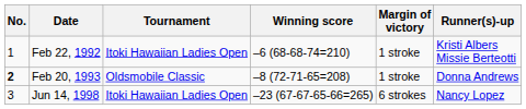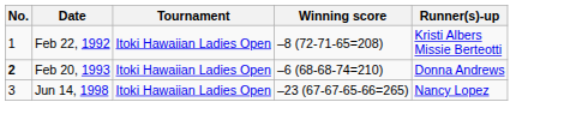 <table class="wikitable" style="font-size:95%;">
 <tr>
 <th>No.</th>
 <th>Date</th>
 <th>Tournament</th>
 <th>Winning score</th>
-<th>Margin of<br>victory</th>
 <th>Runner(s)-up</th>
 </tr>
 <tr>
 <td>1</td>
 <td>Feb 22, <a href='#'>1992</a></td>
 <td><a href='#'>Itoki Hawaiian Ladies Open</a></td>
-<td>–6 (68-68-74=210)</td>
-<td>1 stroke</td>
+<td>–8 (72-71-65=208)</td>
 <td> <a href='#'>Kristi Albers</a><br> <a href='#'>Missie Berteotti</a></td>
 </tr>
 <tr>
 <td><strong>2</strong></td>
 <td>Feb 20, <a href='#'>1993</a></td>
-<td><a href='#'>Oldsmobile Classic</a></td>
-<td>–8 (72-71-65=208)</td>
-<td>1 stroke</td>
+<td><a href='#'>Itoki Hawaiian Ladies Open</a></td>
+<td>–6 (68-68-74=210)</td>
 <td> <a href='#'>Donna Andrews</a></td>
 </tr>
 <tr>
 <td>3</td>
 <td>Jun 14, <a href='#'>1998</a></td>
 <td><a href='#'>Itoki Hawaiian Ladies Open</a></td>
 <td>–23 (67-67-65-66=265)</td>
-<td>6 strokes</td>
 <td> <a href='#'>Nancy Lopez</a></td>
 </tr>
 </table>
